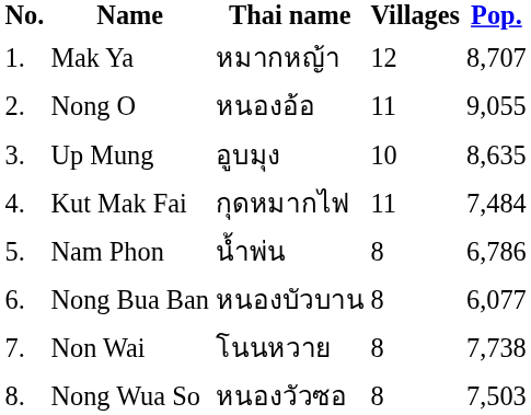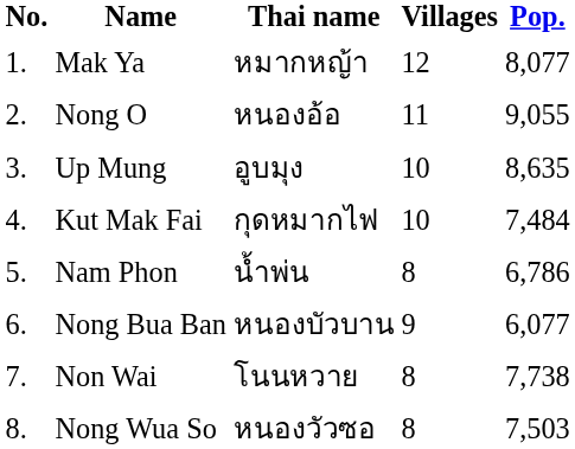 <table>
 <tr>
 <th>No.</th>
 <th>Name</th>
 <th>Thai name</th>
 <th>Villages</th>
 <th><a href='#'>Pop.</a></th>
 </tr>
 <tr>
 <td>1.</td>
 <td>Mak Ya</td>
 <td>หมากหญ้า</td>
 <td>12</td>
-<td>8,707</td>
+<td>8,077</td>
 <td></td>
 </tr>
 <tr>
 <td>2.</td>
 <td>Nong O</td>
 <td>หนองอ้อ</td>
 <td>11</td>
 <td>9,055</td>
 <td></td>
 </tr>
 <tr>
 <td>3.</td>
 <td>Up Mung</td>
 <td>อูบมุง</td>
 <td>10</td>
 <td>8,635</td>
 <td></td>
 </tr>
 <tr>
 <td>4.</td>
 <td>Kut Mak Fai</td>
 <td>กุดหมากไฟ</td>
-<td>11</td>
+<td>10</td>
 <td>7,484</td>
 <td></td>
 </tr>
 <tr>
 <td>5.</td>
 <td>Nam Phon</td>
 <td>น้ำพ่น</td>
 <td>8</td>
 <td>6,786</td>
 <td></td>
 </tr>
 <tr>
 <td>6.</td>
 <td>Nong Bua Ban</td>
 <td>หนองบัวบาน</td>
-<td>8</td>
+<td>9</td>
 <td>6,077</td>
 <td></td>
 </tr>
 <tr>
 <td>7.</td>
 <td>Non Wai</td>
 <td>โนนหวาย</td>
 <td>8</td>
 <td>7,738</td>
 <td></td>
 </tr>
 <tr>
 <td>8.</td>
 <td>Nong Wua So</td>
 <td>หนองวัวซอ</td>
 <td>8</td>
 <td>7,503</td>
 <td></td>
 </tr>
 </table>
